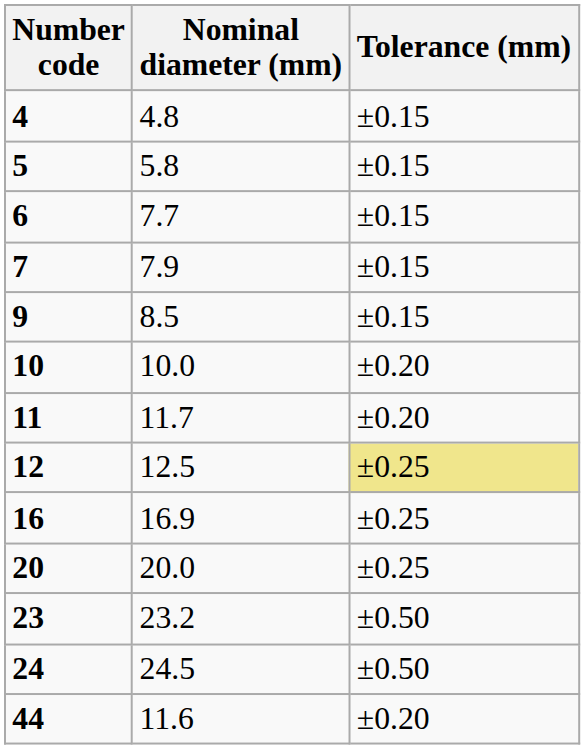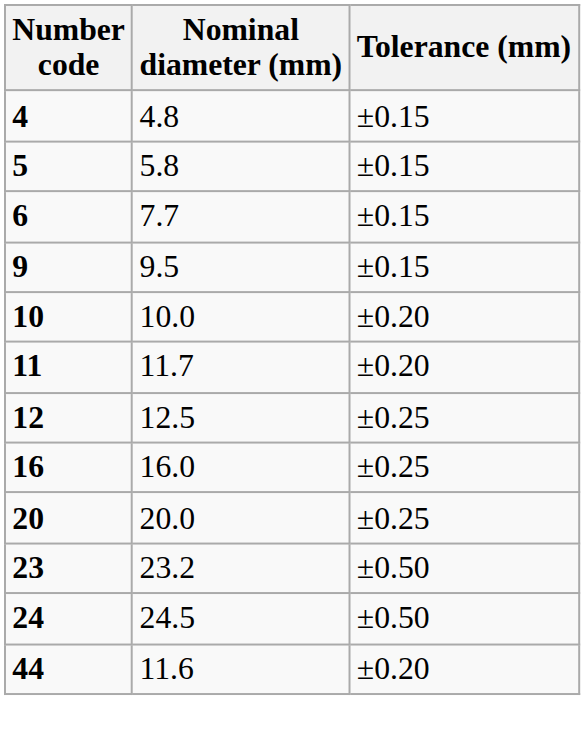 <table class=wikitable>
 <tr>
 <th>Number <br>code</th>
 <th>Nominal <br>diameter (mm)</th>
 <th>Tolerance (mm)</th>
 </tr>
 <tr>
 <td><strong>4</strong></td>
 <td>4.8</td>
 <td>±0.15</td>
 </tr>
 <tr>
 <td><strong>5</strong></td>
 <td>5.8</td>
 <td>±0.15</td>
 </tr>
 <tr>
 <td><strong>6</strong></td>
 <td>7.7</td>
 <td>±0.15</td>
 </tr>
 <tr>
-<td><strong>7</strong></td>
-<td>7.9</td>
-<td>±0.15</td>
-</tr>
-<tr>
 <td><strong>9</strong></td>
-<td>8.5</td>
+<td>9.5</td>
 <td>±0.15</td>
 </tr>
 <tr>
 <td><strong>10</strong></td>
 <td>10.0</td>
 <td>±0.20</td>
 </tr>
 <tr>
 <td><strong>11</strong></td>
 <td>11.7</td>
 <td>±0.20</td>
 </tr>
 <tr>
 <td><strong>12</strong></td>
 <td>12.5</td>
-<td style="background: khaki;">±0.25</td>
+<td>±0.25</td>
 </tr>
 <tr>
 <td><strong>16</strong></td>
-<td>16.9</td>
+<td>16.0</td>
 <td>±0.25</td>
 </tr>
 <tr>
 <td><strong>20</strong></td>
 <td>20.0</td>
 <td>±0.25</td>
 </tr>
 <tr>
 <td><strong>23</strong></td>
 <td>23.2</td>
 <td>±0.50</td>
 </tr>
 <tr>
 <td><strong>24</strong></td>
 <td>24.5</td>
 <td>±0.50</td>
 </tr>
 <tr>
 <td><strong>44</strong></td>
 <td>11.6</td>
 <td>±0.20</td>
 </tr>
 </table>
